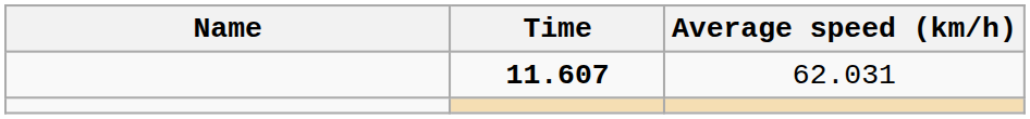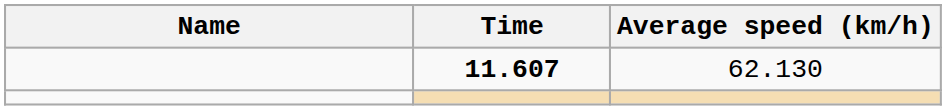 <table class="wikitable" style="text-align:center;">
 <tr>
 <th style="width:15em">Name</th>
 <th style="width:7em">Time</th>
 <th>Average speed (km/h)</th>
 </tr>
 <tr>
 <td align=left></td>
 <td><strong>11.607</strong></td>
-<td>62.031</td>
+<td>62.130</td>
 </tr>
 <tr>
 <td align=left></td>
 <td bgcolor=wheat></td>
 <td bgcolor=wheat></td>
 </tr>
 </table>
